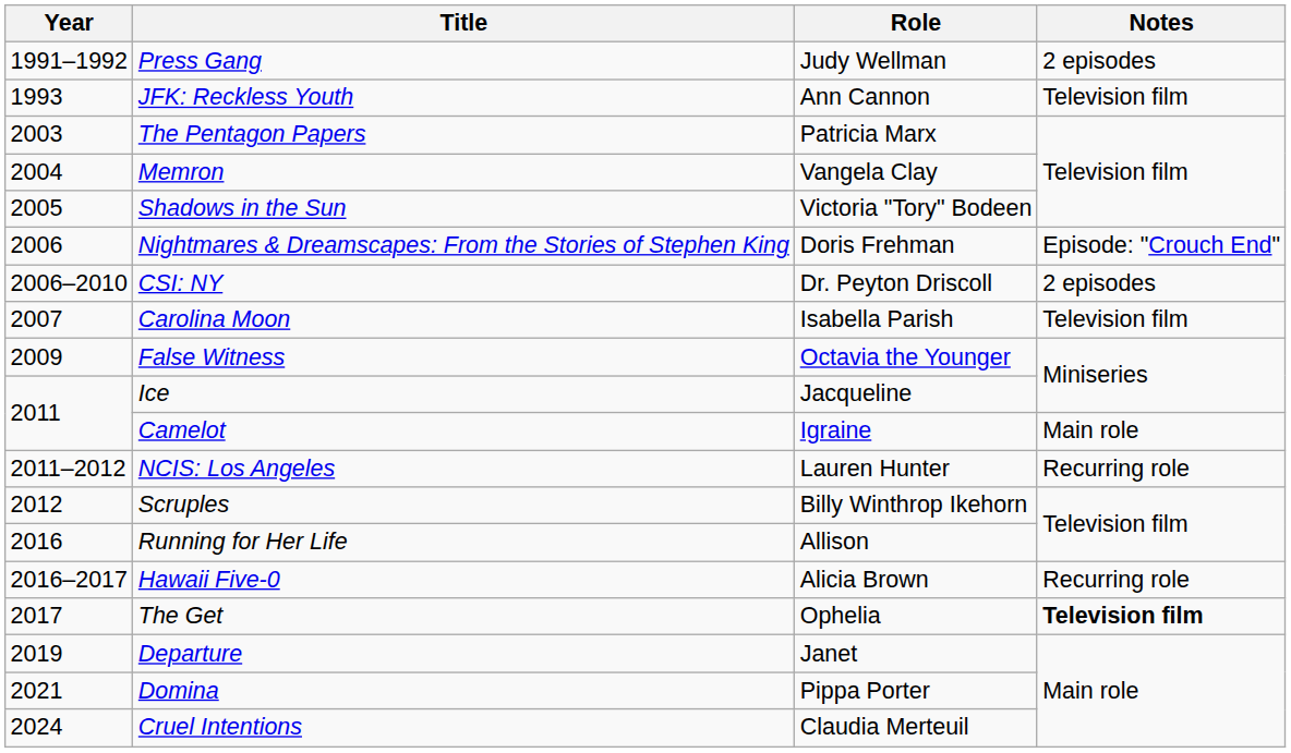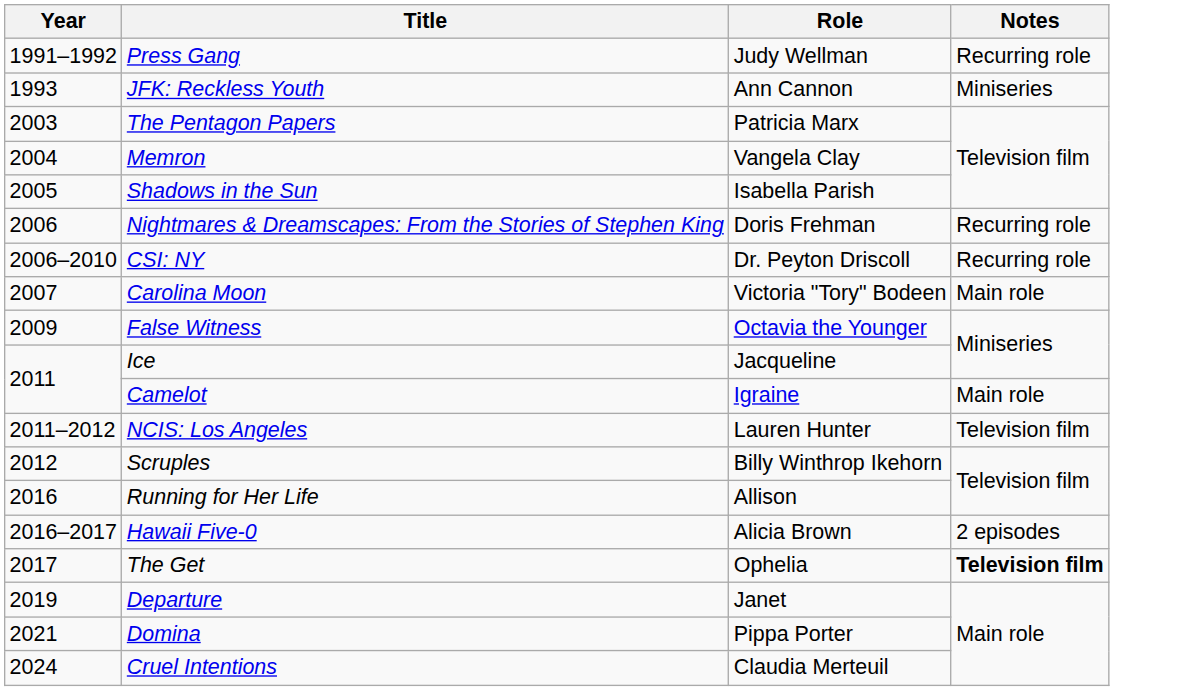 <table class="wikitable sortable">
 <tr>
 <th>Year</th>
 <th>Title</th>
 <th>Role</th>
 <th class="unsortable">Notes</th>
 </tr>
 <tr>
 <td>1991–1992</td>
 <td><em><a href='#'>Press Gang</a></em></td>
 <td>Judy Wellman</td>
-<td>2 episodes</td>
+<td>Recurring role</td>
 </tr>
 <tr>
 <td>1993</td>
 <td><em><a href='#'>JFK: Reckless Youth</a></em></td>
 <td>Ann Cannon</td>
-<td>Television film</td>
+<td>Miniseries</td>
 </tr>
 <tr>
 <td>2003</td>
 <td><em><a href='#'>The Pentagon Papers</a></em></td>
 <td>Patricia Marx</td>
 <td rowspan="3">Television film</td>
 </tr>
 <tr>
 <td>2004</td>
 <td><em><a href='#'>Memron</a></em></td>
 <td>Vangela Clay</td>
 </tr>
 <tr>
 <td>2005</td>
 <td><em><a href='#'>Shadows in the Sun</a></em></td>
-<td>Victoria "Tory" Bodeen</td>
+<td>Isabella Parish</td>
 </tr>
 <tr>
 <td>2006</td>
 <td><em><a href='#'>Nightmares & Dreamscapes: From the Stories of Stephen King</a></em></td>
 <td>Doris Frehman</td>
-<td>Episode: "<a href='#'>Crouch End</a>"</td>
+<td>Recurring role</td>
 </tr>
 <tr>
 <td>2006–2010</td>
 <td><em><a href='#'>CSI: NY</a></em></td>
 <td>Dr. Peyton Driscoll</td>
-<td>2 episodes</td>
+<td>Recurring role</td>
 </tr>
 <tr>
 <td>2007</td>
 <td><em><a href='#'>Carolina Moon</a></em></td>
-<td>Isabella Parish</td>
-<td>Television film</td>
+<td>Victoria "Tory" Bodeen</td>
+<td>Main role</td>
 </tr>
 <tr>
 <td>2009</td>
 <td><em><a href='#'>False Witness</a></em></td>
 <td><a href='#'>Octavia the Younger</a></td>
 <td rowspan="2">Miniseries</td>
 </tr>
 <tr>
 <td rowspan="2">2011</td>
 <td><em>Ice</em></td>
 <td>Jacqueline</td>
 </tr>
 <tr>
 <td><em><a href='#'>Camelot</a></em></td>
 <td><a href='#'>Igraine</a></td>
 <td>Main role</td>
 </tr>
 <tr>
 <td>2011–2012</td>
 <td><em><a href='#'>NCIS: Los Angeles</a></em></td>
 <td>Lauren Hunter</td>
-<td>Recurring role</td>
+<td>Television film</td>
 </tr>
 <tr>
 <td>2012</td>
 <td><em>Scruples</em></td>
 <td>Billy Winthrop Ikehorn</td>
 <td rowspan="2">Television film</td>
 </tr>
 <tr>
 <td>2016</td>
 <td><em>Running for Her Life</em></td>
 <td>Allison</td>
 </tr>
 <tr>
 <td>2016–2017</td>
 <td><em><a href='#'>Hawaii Five-0</a></em></td>
 <td>Alicia Brown</td>
-<td>Recurring role</td>
+<td>2 episodes</td>
 </tr>
 <tr>
 <td>2017</td>
 <td><em>The Get</em></td>
 <td>Ophelia</td>
 <td><strong>Television film</strong></td>
 </tr>
 <tr>
 <td>2019</td>
 <td><em><a href='#'>Departure</a></em></td>
 <td>Janet</td>
 <td rowspan="3">Main role</td>
 </tr>
 <tr>
 <td>2021</td>
 <td><em><a href='#'>Domina</a></em></td>
 <td>Pippa Porter</td>
 </tr>
 <tr>
 <td>2024</td>
 <td><em><a href='#'>Cruel Intentions</a></em></td>
 <td>Claudia Merteuil</td>
 </tr>
 </table>
